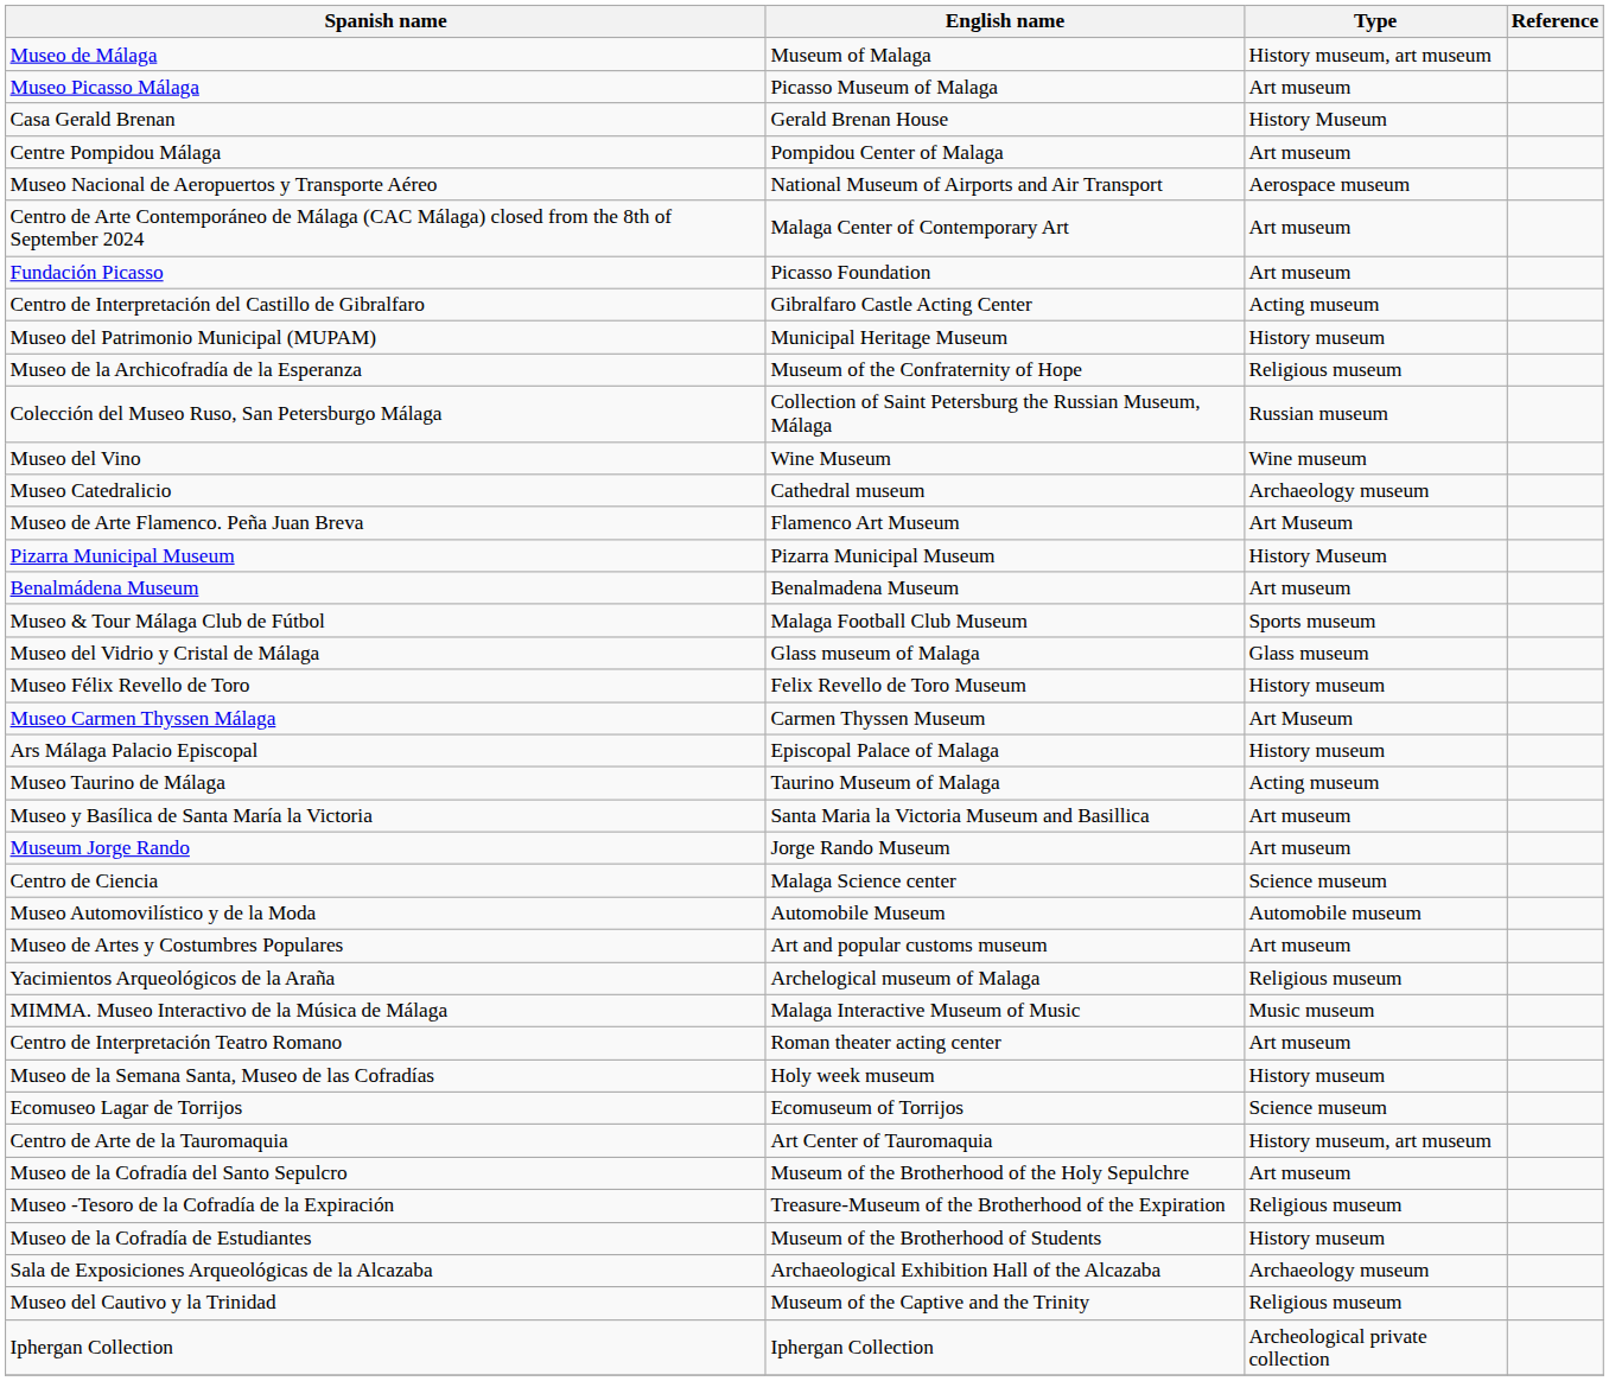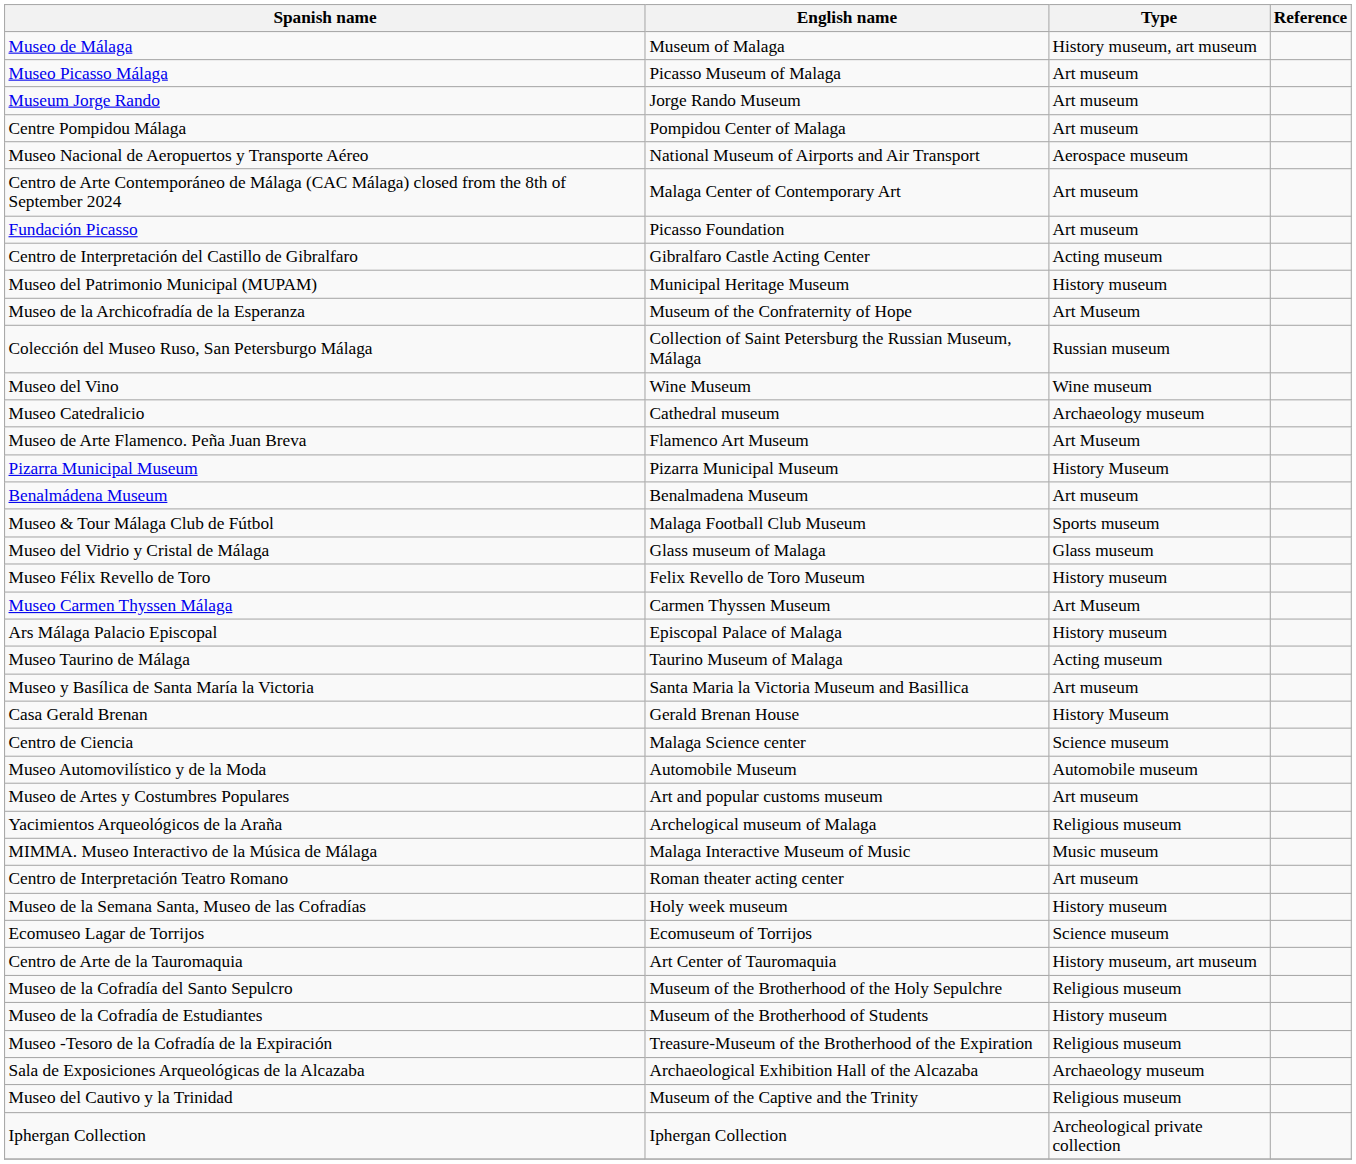 <table class="wikitable sortable">
 <tr>
 <th>Spanish name</th>
 <th>English name</th>
 <th>Type</th>
 <th>Reference</th>
 </tr>
 <tr>
 <td><a href='#'>Museo de Málaga</a></td>
 <td>Museum of Malaga</td>
 <td>History museum, art museum</td>
 <td></td>
 </tr>
 <tr>
 <td><a href='#'>Museo Picasso Málaga</a></td>
 <td>Picasso Museum of Malaga</td>
 <td>Art museum</td>
 <td></td>
 </tr>
 <tr>
-<td>Casa Gerald Brenan</td>
-<td>Gerald Brenan House</td>
-<td>History Museum</td>
+<td><a href='#'>Museum Jorge Rando</a></td>
+<td>Jorge Rando Museum</td>
+<td>Art museum</td>
 <td></td>
 </tr>
 <tr>
 <td>Centre Pompidou Málaga</td>
 <td>Pompidou Center of Malaga</td>
 <td>Art museum</td>
 <td></td>
 </tr>
 <tr>
 <td>Museo Nacional de Aeropuertos y Transporte Aéreo</td>
 <td>National Museum of Airports and Air Transport</td>
 <td>Aerospace museum</td>
 <td></td>
 </tr>
 <tr>
 <td>Centro de Arte Contemporáneo de Málaga (CAC Málaga) closed from the 8th of September 2024 </td>
 <td>Malaga Center of Contemporary Art</td>
 <td>Art museum</td>
 <td></td>
 </tr>
 <tr>
 <td><a href='#'>Fundación Picasso</a></td>
 <td>Picasso Foundation</td>
 <td>Art museum</td>
 <td></td>
 </tr>
 <tr>
 <td>Centro de Interpretación del Castillo de Gibralfaro</td>
 <td>Gibralfaro Castle Acting Center</td>
 <td>Acting museum</td>
 <td></td>
 </tr>
 <tr>
 <td>Museo del Patrimonio Municipal (MUPAM)</td>
 <td>Municipal Heritage Museum</td>
 <td>History museum</td>
 <td></td>
 </tr>
 <tr>
 <td>Museo de la Archicofradía de la Esperanza</td>
 <td>Museum of the Confraternity of Hope</td>
-<td>Religious museum</td>
+<td>Art Museum</td>
 <td></td>
 </tr>
 <tr>
 <td>Colección del Museo Ruso, San Petersburgo Málaga</td>
 <td>Collection of Saint Petersburg the Russian Museum, Málaga</td>
 <td>Russian museum</td>
 <td></td>
 </tr>
 <tr>
 <td>Museo del Vino</td>
 <td>Wine Museum</td>
 <td>Wine museum</td>
 <td></td>
 </tr>
 <tr>
 <td>Museo Catedralicio</td>
 <td>Cathedral museum</td>
 <td>Archaeology museum</td>
 <td></td>
 </tr>
 <tr>
 <td>Museo de Arte Flamenco. Peña Juan Breva</td>
 <td>Flamenco Art Museum</td>
 <td>Art Museum</td>
 <td></td>
 </tr>
 <tr>
 <td><a href='#'>Pizarra Municipal Museum</a></td>
 <td>Pizarra Municipal Museum</td>
 <td>History Museum</td>
 <td></td>
 </tr>
 <tr>
 <td><a href='#'>Benalmádena Museum</a></td>
 <td>Benalmadena Museum</td>
 <td>Art museum</td>
 <td></td>
 </tr>
 <tr>
 <td>Museo & Tour Málaga Club de Fútbol</td>
 <td>Malaga Football Club Museum</td>
 <td>Sports museum</td>
 <td></td>
 </tr>
 <tr>
 <td>Museo del Vidrio y Cristal de Málaga</td>
 <td>Glass museum of Malaga</td>
 <td>Glass museum</td>
 <td></td>
 </tr>
 <tr>
 <td>Museo Félix Revello de Toro</td>
 <td>Felix Revello de Toro Museum</td>
 <td>History museum</td>
 <td></td>
 </tr>
 <tr>
 <td><a href='#'>Museo Carmen Thyssen Málaga</a></td>
 <td>Carmen Thyssen Museum</td>
 <td>Art Museum</td>
 <td></td>
 </tr>
 <tr>
 <td>Ars Málaga Palacio Episcopal</td>
 <td>Episcopal Palace of Malaga</td>
 <td>History museum</td>
 <td></td>
 </tr>
 <tr>
 <td>Museo Taurino de Málaga</td>
 <td>Taurino Museum of Malaga</td>
 <td>Acting museum</td>
 <td></td>
 </tr>
 <tr>
 <td>Museo y Basílica de Santa María la Victoria</td>
 <td>Santa Maria la Victoria Museum and Basillica</td>
 <td>Art museum</td>
 <td></td>
 </tr>
 <tr>
-<td><a href='#'>Museum Jorge Rando</a></td>
-<td>Jorge Rando Museum</td>
-<td>Art museum</td>
+<td>Casa Gerald Brenan</td>
+<td>Gerald Brenan House</td>
+<td>History Museum</td>
 <td></td>
 </tr>
 <tr>
 <td>Centro de Ciencia</td>
 <td>Malaga Science center</td>
 <td>Science museum</td>
 <td></td>
 </tr>
 <tr>
 <td>Museo Automovilístico y de la Moda</td>
 <td>Automobile Museum</td>
 <td>Automobile museum</td>
 <td></td>
 </tr>
 <tr>
 <td>Museo de Artes y Costumbres Populares</td>
 <td>Art and popular customs museum</td>
 <td>Art museum</td>
 <td></td>
 </tr>
 <tr>
 <td>Yacimientos Arqueológicos de la Araña</td>
 <td>Archelogical museum of Malaga</td>
 <td>Religious museum</td>
 <td></td>
 </tr>
 <tr>
 <td>MIMMA. Museo Interactivo de la Música de Málaga</td>
 <td>Malaga Interactive Museum of Music</td>
 <td>Music museum</td>
 <td></td>
 </tr>
 <tr>
 <td>Centro de Interpretación Teatro Romano</td>
 <td>Roman theater acting center</td>
 <td>Art museum</td>
 <td></td>
 </tr>
 <tr>
 <td>Museo de la Semana Santa, Museo de las Cofradías</td>
 <td>Holy week museum</td>
 <td>History museum</td>
 <td></td>
 </tr>
 <tr>
 <td>Ecomuseo Lagar de Torrijos</td>
 <td>Ecomuseum of Torrijos</td>
 <td>Science museum</td>
 <td></td>
 </tr>
 <tr>
 <td>Centro de Arte de la Tauromaquia</td>
 <td>Art Center of Tauromaquia</td>
 <td>History museum, art museum</td>
 <td></td>
 </tr>
 <tr>
 <td>Museo de la Cofradía del Santo Sepulcro</td>
 <td>Museum of the Brotherhood of the Holy Sepulchre</td>
-<td>Art museum</td>
-<td></td>
-</tr>
-<tr>
-<td>Museo -Tesoro de la Cofradía de la Expiración</td>
-<td>Treasure-Museum of the Brotherhood of the Expiration</td>
 <td>Religious museum</td>
 <td></td>
 </tr>
 <tr>
 <td>Museo de la Cofradía de Estudiantes</td>
 <td>Museum of the Brotherhood of Students</td>
 <td>History museum</td>
+<td></td>
+</tr>
+<tr>
+<td>Museo -Tesoro de la Cofradía de la Expiración</td>
+<td>Treasure-Museum of the Brotherhood of the Expiration</td>
+<td>Religious museum</td>
 <td></td>
 </tr>
 <tr>
 <td>Sala de Exposiciones Arqueológicas de la Alcazaba</td>
 <td>Archaeological Exhibition Hall of the Alcazaba</td>
 <td>Archaeology museum</td>
 <td></td>
 </tr>
 <tr>
 <td>Museo del Cautivo y la Trinidad</td>
 <td>Museum of the Captive and the Trinity</td>
 <td>Religious museum</td>
 <td></td>
 </tr>
 <tr>
 <td>Iphergan Collection</td>
 <td>Iphergan Collection</td>
 <td>Archeological private collection</td>
 <td></td>
 </tr>
 <tr>
 </tr>
 </table>
